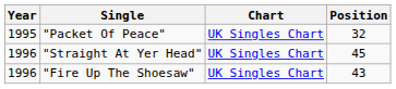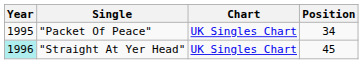 <table class="wikitable">
 <tr>
 <th>Year</th>
 <th>Single</th>
 <th>Chart</th>
 <th>Position</th>
 </tr>
 <tr>
 <td>1995</td>
 <td>"Packet Of Peace"</td>
 <td><a href='#'>UK Singles Chart</a></td>
-<td align="center">32</td>
+<td align="center">34</td>
 </tr>
 <tr>
-<td>1996</td>
+<td style="background: paleturquoise;">1996</td>
 <td>"Straight At Yer Head"</td>
 <td><a href='#'>UK Singles Chart</a></td>
 <td align="center">45</td>
 </tr>
-<tr>
-<td>1996</td>
-<td>"Fire Up The Shoesaw"</td>
-<td><a href='#'>UK Singles Chart</a></td>
-<td align="center">43</td>
-</tr>
 </table>
